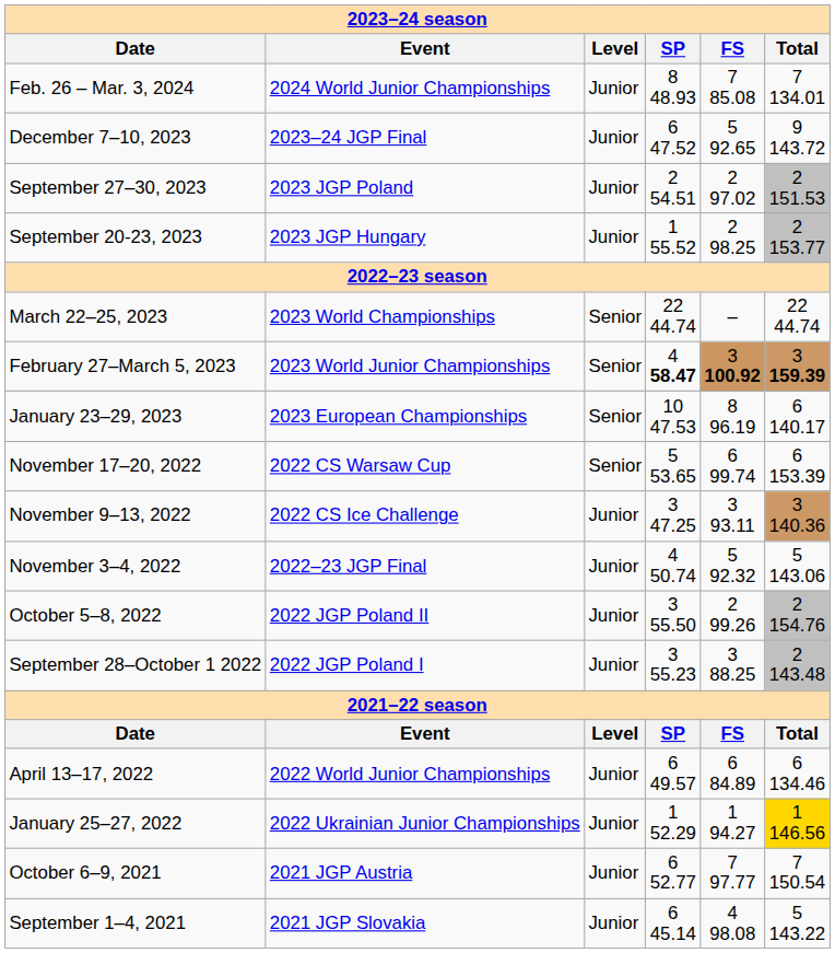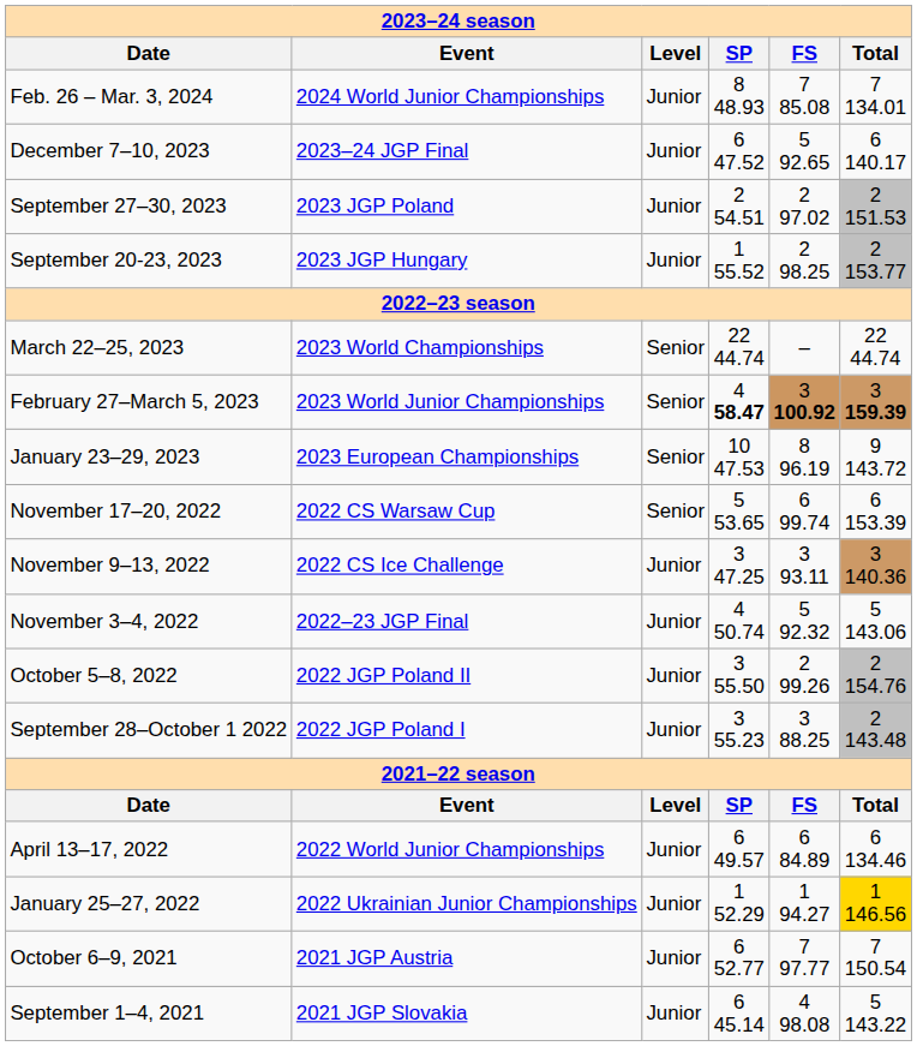 <table class="wikitable">
 <tr>
 <th style="background-color: #ffdead; " colspan=6 align=center><a href='#'>2023–24 season</a></th>
 </tr>
 <tr>
 <th>Date</th>
 <th>Event</th>
 <th>Level</th>
 <th><a href='#'>SP</a></th>
 <th><a href='#'>FS</a></th>
 <th>Total</th>
 </tr>
 <tr>
 <td>Feb. 26 – Mar. 3, 2024</td>
 <td><a href='#'>2024 World Junior Championships</a></td>
 <td>Junior</td>
 <td align=center>8 <br> 48.93</td>
 <td align=center>7 <br> 85.08</td>
 <td align=center>7 <br> 134.01</td>
 </tr>
 <tr>
 <td>December 7–10, 2023</td>
 <td><a href='#'>2023–24 JGP Final</a></td>
 <td>Junior</td>
 <td align=center>6 <br> 47.52</td>
 <td align=center>5 <br> 92.65</td>
-<td align=center>9 <br> 143.72</td>
+<td align=center>6 <br> 140.17</td>
 </tr>
 <tr>
 <td>September 27–30, 2023</td>
 <td><a href='#'>2023 JGP Poland</a></td>
 <td>Junior</td>
 <td align=center>2 <br> 54.51</td>
 <td align=center>2 <br> 97.02</td>
 <td align=center bgcolor=silver>2 <br> 151.53</td>
 </tr>
 <tr>
 <td>September 20-23, 2023</td>
 <td><a href='#'>2023 JGP Hungary</a></td>
 <td>Junior</td>
 <td align=center>1 <br> 55.52</td>
 <td align=center>2 <br> 98.25</td>
 <td align=center bgcolor=silver>2 <br> 153.77</td>
 </tr>
 <tr>
 <th style="background-color: #ffdead; " colspan=6 align=center><a href='#'>2022–23 season</a></th>
 </tr>
 <tr>
 <td>March 22–25, 2023</td>
 <td><a href='#'>2023 World Championships</a></td>
 <td>Senior</td>
 <td align=center>22 <br> 44.74</td>
 <td align=center>–</td>
 <td align=center>22 <br> 44.74</td>
 </tr>
 <tr>
 <td>February 27–March 5, 2023</td>
 <td><a href='#'>2023 World Junior Championships</a></td>
 <td>Senior</td>
 <td align=center>4 <br> <strong>58.47</strong></td>
 <td align=center bgcolor=cc99666>3 <br> <strong>100.92</strong></td>
 <td align=center bgcolor=cc9966>3 <br> <strong>159.39</strong></td>
 </tr>
 <tr>
 <td>January 23–29, 2023</td>
 <td><a href='#'>2023 European Championships</a></td>
 <td>Senior</td>
 <td align=center>10 <br> 47.53</td>
 <td align=center>8 <br> 96.19</td>
-<td align=center>6 <br> 140.17</td>
+<td align=center>9 <br> 143.72</td>
 </tr>
 <tr>
 <td>November 17–20, 2022</td>
 <td><a href='#'>2022 CS Warsaw Cup</a></td>
 <td>Senior</td>
 <td align=center>5 <br> 53.65</td>
 <td align=center>6 <br> 99.74</td>
 <td align=center>6 <br> 153.39</td>
 </tr>
 <tr>
 <td>November 9–13, 2022</td>
 <td><a href='#'>2022 CS Ice Challenge</a></td>
 <td>Junior</td>
 <td align=center>3 <br> 47.25</td>
 <td align=center>3 <br> 93.11</td>
 <td align=center bgcolor=cc9966>3 <br> 140.36</td>
 </tr>
 <tr>
 <td>November 3–4, 2022</td>
 <td><a href='#'>2022–23 JGP Final</a></td>
 <td>Junior</td>
 <td align=center>4 <br> 50.74</td>
 <td align=center>5 <br> 92.32</td>
 <td align=center>5 <br> 143.06</td>
 </tr>
 <tr>
 <td>October 5–8, 2022</td>
 <td><a href='#'>2022 JGP Poland II</a></td>
 <td>Junior</td>
 <td align=center>3 <br> 55.50</td>
 <td align=center>2 <br> 99.26</td>
 <td align=center bgcolor=silver>2 <br> 154.76</td>
 </tr>
 <tr>
 <td>September 28–October 1 2022</td>
 <td><a href='#'>2022 JGP Poland I</a></td>
 <td>Junior</td>
 <td align=center>3 <br> 55.23</td>
 <td align=center>3 <br> 88.25</td>
 <td align=center bgcolor=silver>2 <br> 143.48</td>
 </tr>
 <tr>
 <th style="background-color: #ffdead; " colspan=6 align=center><a href='#'>2021–22 season</a></th>
 </tr>
 <tr>
 <th>Date</th>
 <th>Event</th>
 <th>Level</th>
 <th><a href='#'>SP</a></th>
 <th><a href='#'>FS</a></th>
 <th>Total</th>
 </tr>
 <tr>
 <td>April 13–17, 2022</td>
 <td><a href='#'>2022 World Junior Championships</a></td>
 <td>Junior</td>
 <td align=center>6 <br> 49.57</td>
 <td align=center>6 <br> 84.89</td>
 <td align=center>6 <br> 134.46</td>
 </tr>
 <tr>
 <td>January 25–27, 2022</td>
 <td><a href='#'>2022 Ukrainian Junior Championships</a></td>
 <td>Junior</td>
 <td align=center>1 <br> 52.29</td>
 <td align=center>1 <br> 94.27</td>
 <td align=center bgcolor=gold>1 <br> 146.56</td>
 </tr>
 <tr>
 <td>October 6–9, 2021</td>
 <td><a href='#'>2021 JGP Austria</a></td>
 <td>Junior</td>
 <td align=center>6 <br> 52.77</td>
 <td align=center>7 <br> 97.77</td>
 <td align=center>7 <br> 150.54</td>
 </tr>
 <tr>
 <td>September 1–4, 2021</td>
 <td><a href='#'>2021 JGP Slovakia</a></td>
 <td>Junior</td>
 <td align=center>6 <br> 45.14</td>
 <td align=center>4 <br> 98.08</td>
 <td align=center>5 <br> 143.22</td>
 </tr>
 </table>
